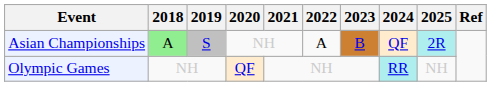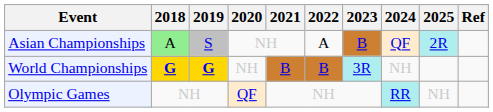 <table class="wikitable" style="font-size: 90%; text-align:center">
 <tr>
 <th>Event</th>
 <th>2018</th>
 <th>2019</th>
 <th>2020</th>
 <th>2021</th>
 <th>2022</th>
 <th>2023</th>
 <th>2024</th>
 <th>2025</th>
 <th>Ref</th>
 </tr>
 <tr>
 <td bgcolor="#ECF2FF"; align="left"><a href='#'>Asian Championships</a></td>
 <td style="background: lightgreen;">A</td>
 <td bgcolor=silver><a href='#'>S</a></td>
 <td colspan="2" style=color:#ccc>NH</td>
 <td>A</td>
 <td bgcolor=CD7F32><a href='#'>B</a></td>
 <td bgcolor=FFEBCD><a href='#'>QF</a></td>
 <td bgcolor=AFEEEE><a href='#'>2R</a></td>
 </tr>
 <tr>
+<td bgcolor="#ECF2FF"; align="left"><a href='#'>World Championships</a></td>
+<td bgcolor=gold><a href='#'><strong>G</strong></a></td>
+<td bgcolor=gold><a href='#'><strong>G</strong></a></td>
+<td style=color:#ccc>NH</td>
+<td bgcolor=CD7F32><a href='#'>B</a></td>
+<td bgcolor=CD7F32><a href='#'>B</a></td>
+<td bgcolor=AFEEEE><a href='#'>3R</a></td>
+<td style=color:#ccc>NH</td>
+<td></td>
+<td></td>
+</tr>
+<tr>
 <td bgcolor="#ECF2FF"; align="left"><a href='#'>Olympic Games</a></td>
 <td colspan="2" style=color:#ccc>NH</td>
 <td bgcolor=FFEBCD><a href='#'>QF</a></td>
 <td colspan="3" style=color:#ccc>NH</td>
 <td bgcolor=AFEEEE><a href='#'>RR</a></td>
 <td style=color:#ccc>NH</td>
 </tr>
 </table>
